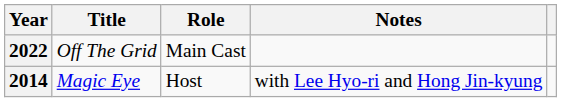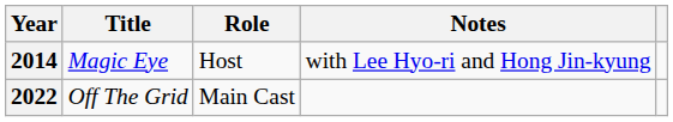 <table class="wikitable sortable plainrowheaders">
 <tr>
 <th scope="col">Year</th>
 <th scope="col">Title</th>
 <th scope="col">Role</th>
 <th scope="col">Notes</th>
 <th scope="col" class="unsortable"></th>
 </tr>
 <tr>
+<th scope="row">2014</th>
+<td><em><a href='#'>Magic Eye</a></em></td>
+<td>Host</td>
+<td>with <a href='#'>Lee Hyo-ri</a> and <a href='#'>Hong Jin-kyung</a></td>
+<td></td>
+</tr>
+<tr>
 <th rowspan="1" scope="row">2022</th>
 <td><em>Off The Grid</em></td>
 <td>Main Cast</td>
 <td></td>
 <td></td>
 </tr>
-<tr>
-<th scope="row">2014</th>
-<td><em><a href='#'>Magic Eye</a></em></td>
-<td>Host</td>
-<td>with <a href='#'>Lee Hyo-ri</a> and <a href='#'>Hong Jin-kyung</a></td>
-<td></td>
-</tr>
 </table>
